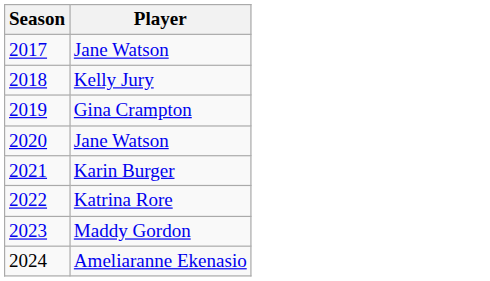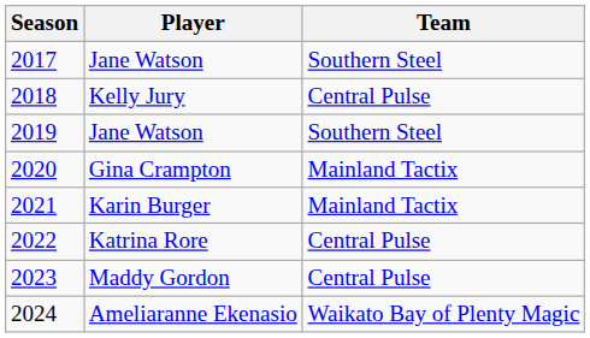 <table class="wikitable collapsible">
 <tr>
 <th>Season</th>
 <th>Player</th>
+<th>Team</th>
 </tr>
 <tr>
 <td><a href='#'>2017</a></td>
 <td><a href='#'>Jane Watson</a></td>
+<td><a href='#'>Southern Steel</a></td>
 </tr>
 <tr>
 <td><a href='#'>2018</a></td>
 <td><a href='#'>Kelly Jury</a></td>
+<td><a href='#'>Central Pulse</a></td>
 </tr>
 <tr>
 <td><a href='#'>2019</a></td>
-<td><a href='#'>Gina Crampton</a></td>
+<td><a href='#'>Jane Watson</a></td>
+<td><a href='#'>Southern Steel</a></td>
 </tr>
 <tr>
 <td><a href='#'>2020</a></td>
-<td><a href='#'>Jane Watson</a></td>
+<td><a href='#'>Gina Crampton</a></td>
+<td><a href='#'>Mainland Tactix</a></td>
 </tr>
 <tr>
 <td><a href='#'>2021</a></td>
 <td><a href='#'>Karin Burger</a></td>
+<td><a href='#'>Mainland Tactix</a></td>
 </tr>
 <tr>
 <td><a href='#'>2022</a></td>
 <td><a href='#'>Katrina Rore</a></td>
+<td><a href='#'>Central Pulse</a></td>
 </tr>
 <tr>
 <td><a href='#'>2023</a></td>
 <td><a href='#'>Maddy Gordon</a></td>
+<td><a href='#'>Central Pulse</a></td>
 </tr>
 <tr>
 <td>2024</td>
 <td><a href='#'>Ameliaranne Ekenasio</a></td>
+<td><a href='#'>Waikato Bay of Plenty Magic</a></td>
 </tr>
 </table>
